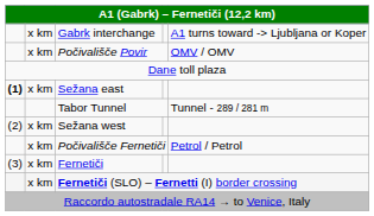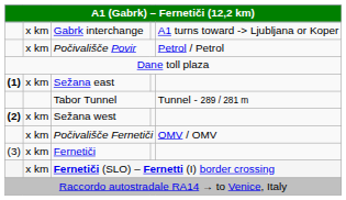 <table class="wikitable">
 <tr align="center" bgcolor="00008B" style="color: white;font-size:100%;">
 <td colspan="5" style="color:#ffffff;background-color:green; text-align: center;"><strong>A1 (Gabrk) – Fernetiči (12,2 km)</strong></td>
 </tr>
 <tr>
 <td></td>
 <td>x km</td>
 <td><a href='#'>Gabrk</a> interchange</td>
 <td></td>
 <td><a href='#'>A1</a>   turns toward -> Ljubljana or Koper</td>
 </tr>
 <tr>
 <td></td>
 <td>x km</td>
 <td colspan=2><em>Počivališče <a href='#'>Povir</a></em>  </td>
-<td><a href='#'>OMV</a> / OMV</td>
+<td><a href='#'>Petrol</a> / Petrol</td>
 </tr>
 <tr>
 <td colspan=5 style="text-align: center;"> <a href='#'>Dane</a> toll plaza</td>
 </tr>
 <tr>
 <td><strong> (1)</strong></td>
 <td>x km</td>
 <td><a href='#'>Sežana</a> east</td>
 <td></td>
 <td></td>
 </tr>
 <tr>
 <td></td>
 <td></td>
 <td colspan=2>Tabor Tunnel</td>
 <td>Tunnel - <small>289 / 281 m</small></td>
 </tr>
 <tr>
-<td> (2)</td>
+<td><strong> (2)</strong></td>
 <td>x km</td>
 <td>Sežana west</td>
 <td></td>
 <td></td>
 </tr>
 <tr>
 <td> </td>
 <td>x km</td>
 <td colspan=2><em>Počivališče Fernetiči</em>  </td>
-<td><a href='#'>Petrol</a> / Petrol</td>
+<td><a href='#'>OMV</a> / OMV</td>
 </tr>
 <tr>
 <td> (3)</td>
 <td>x km</td>
 <td><a href='#'>Fernetiči</a></td>
 <td></td>
 <td></td>
 </tr>
 <tr bgcolor=#f5f5f5>
 <td></td>
 <td>x km</td>
 <td colspan=3><strong><a href='#'>Fernetiči</a></strong> (SLO) – <strong><a href='#'>Fernetti</a></strong> (I) <a href='#'>border crossing</a></td>
 </tr>
 <tr bgcolor=#C0C0C0>
 <td colspan=5 style="text-align: center;"> <a href='#'>Raccordo autostradale RA14</a>   → to <a href='#'>Venice</a>,  Italy</td>
 </tr>
 </table>
